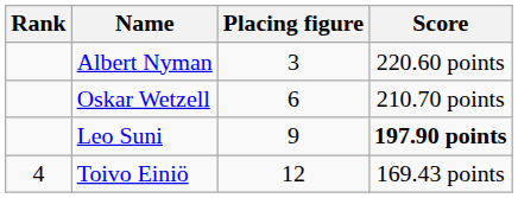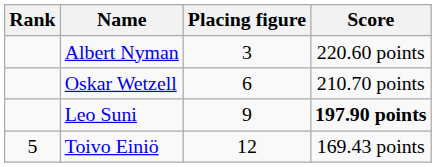 <table class="wikitable" style="text-align:center">
 <tr>
 <th>Rank</th>
 <th>Name</th>
 <th>Placing figure</th>
 <th>Score</th>
 </tr>
 <tr>
 <td></td>
 <td align=left><a href='#'>Albert Nyman</a></td>
 <td>3</td>
 <td>220.60 points</td>
 </tr>
 <tr>
 <td></td>
 <td align=left><a href='#'>Oskar Wetzell</a></td>
 <td>6</td>
 <td>210.70 points</td>
 </tr>
 <tr>
 <td></td>
 <td align=left><a href='#'>Leo Suni</a></td>
 <td>9</td>
 <td><strong>197.90 points</strong></td>
 </tr>
 <tr>
-<td>4</td>
+<td>5</td>
 <td align=left><a href='#'>Toivo Einiö</a></td>
 <td>12</td>
 <td>169.43 points</td>
 </tr>
 </table>
